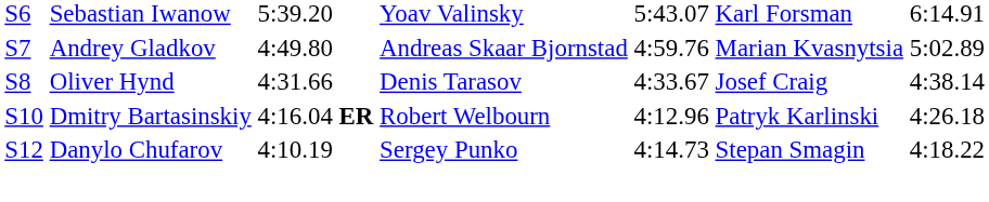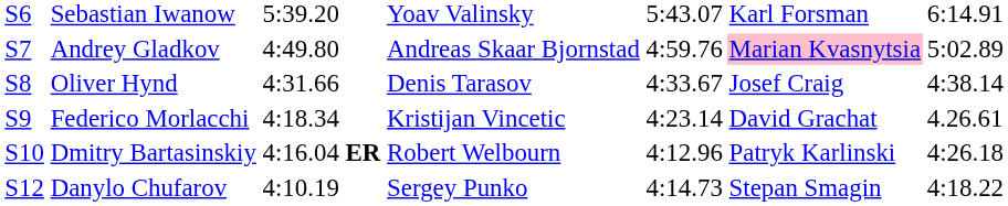 <table>
 <tr>
 <td><a href='#'>S6</a></td>
 <td><a href='#'>Sebastian Iwanow</a> <br></td>
 <td>5:39.20</td>
 <td><a href='#'>Yoav Valinsky</a><br></td>
 <td>5:43.07</td>
 <td><a href='#'>Karl Forsman</a><br></td>
 <td>6:14.91</td>
 </tr>
 <tr>
 <td><a href='#'>S7</a></td>
 <td><a href='#'>Andrey Gladkov</a><br></td>
 <td>4:49.80</td>
 <td><a href='#'>Andreas Skaar Bjornstad</a><br></td>
 <td>4:59.76</td>
-<td><a href='#'>Marian Kvasnytsia</a><br></td>
+<td style="background: pink;"><a href='#'>Marian Kvasnytsia</a><br></td>
 <td>5:02.89</td>
 </tr>
 <tr>
 <td><a href='#'>S8</a></td>
 <td><a href='#'>Oliver Hynd</a><br></td>
 <td>4:31.66</td>
 <td><a href='#'>Denis Tarasov</a><br></td>
 <td>4:33.67</td>
 <td><a href='#'>Josef Craig</a><br></td>
 <td>4:38.14</td>
+</tr>
+<tr>
+<td><a href='#'>S9</a></td>
+<td><a href='#'>Federico Morlacchi</a><br></td>
+<td>4:18.34</td>
+<td><a href='#'>Kristijan Vincetic</a><br></td>
+<td>4:23.14</td>
+<td><a href='#'>David Grachat</a><br></td>
+<td>4.26.61</td>
 </tr>
 <tr>
 <td><a href='#'>S10</a></td>
 <td><a href='#'>Dmitry Bartasinskiy</a><br></td>
 <td>4:16.04 <strong>ER</strong></td>
 <td><a href='#'>Robert Welbourn</a><br></td>
 <td>4:12.96</td>
 <td><a href='#'>Patryk Karlinski</a><br></td>
 <td>4:26.18</td>
 </tr>
 <tr>
 <td><a href='#'>S12</a></td>
 <td><a href='#'>Danylo Chufarov</a><br></td>
 <td>4:10.19</td>
 <td><a href='#'>Sergey Punko</a><br></td>
 <td>4:14.73</td>
 <td><a href='#'>Stepan Smagin</a><br></td>
 <td>4:18.22</td>
 </tr>
 </table>
